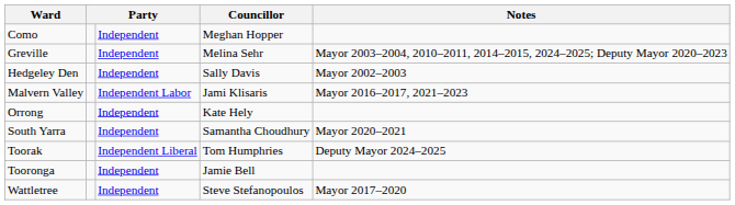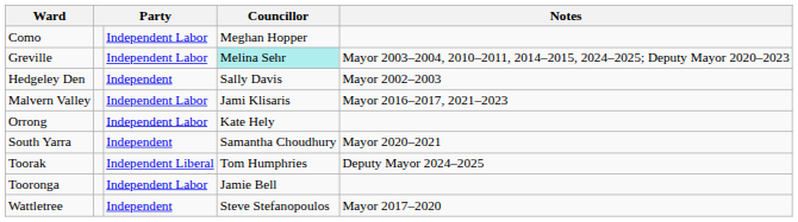 <table class="wikitable">
 <tr>
 <th>Ward</th>
 <th colspan=3>Party</th>
 <th>Councillor</th>
 <th>Notes</th>
 </tr>
 <tr>
 <td>Como</td>
 <td colspan=2 > </td>
-<td><a href='#'>Independent</a></td>
+<td><a href='#'>Independent Labor</a></td>
 <td>Meghan Hopper</td>
 <td></td>
 </tr>
 <tr>
 <td>Greville</td>
 <td colspan=2 > </td>
-<td><a href='#'>Independent</a></td>
-<td>Melina Sehr</td>
+<td><a href='#'>Independent Labor</a></td>
+<td style="background: paleturquoise;">Melina Sehr</td>
 <td>Mayor 2003–2004, 2010–2011, 2014–2015, 2024–2025; Deputy Mayor 2020–2023</td>
 </tr>
 <tr>
 <td>Hedgeley Den</td>
 <td colspan=2 > </td>
 <td><a href='#'>Independent</a></td>
 <td>Sally Davis</td>
 <td>Mayor 2002–2003</td>
 </tr>
 <tr>
 <td>Malvern Valley</td>
 <td colspan=2 > </td>
 <td><a href='#'>Independent Labor</a></td>
 <td>Jami Klisaris</td>
 <td>Mayor 2016–2017, 2021–2023</td>
 </tr>
 <tr>
 <td>Orrong</td>
 <td colspan=2 > </td>
-<td><a href='#'>Independent</a></td>
+<td><a href='#'>Independent Labor</a></td>
 <td>Kate Hely</td>
 <td></td>
 </tr>
 <tr>
 <td>South Yarra</td>
 <td colspan=2 > </td>
 <td><a href='#'>Independent</a></td>
 <td>Samantha Choudhury</td>
 <td>Mayor 2020–2021</td>
 </tr>
 <tr>
 <td>Toorak</td>
 <td colspan=2 > </td>
 <td><a href='#'>Independent Liberal</a></td>
 <td>Tom Humphries</td>
 <td>Deputy Mayor 2024–2025</td>
 </tr>
 <tr>
 <td>Tooronga</td>
 <td colspan=2 > </td>
-<td><a href='#'>Independent</a></td>
+<td><a href='#'>Independent Labor</a></td>
 <td>Jamie Bell</td>
 <td></td>
 </tr>
 <tr>
 <td>Wattletree</td>
 <td colspan=2 > </td>
 <td><a href='#'>Independent</a></td>
 <td>Steve Stefanopoulos</td>
 <td>Mayor 2017–2020</td>
 </tr>
 </table>
